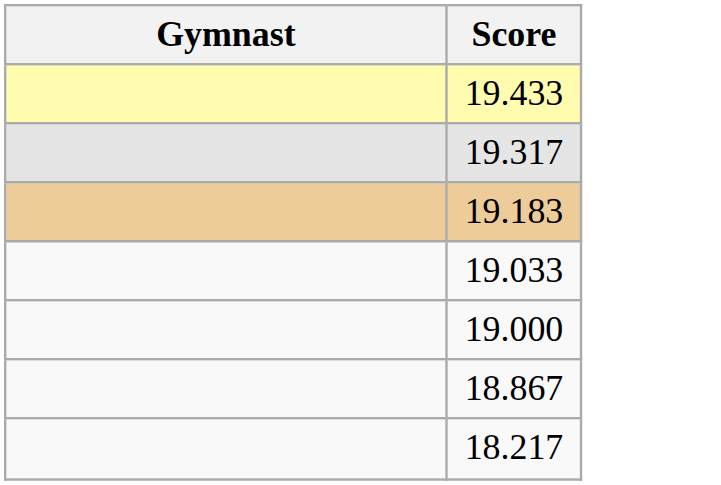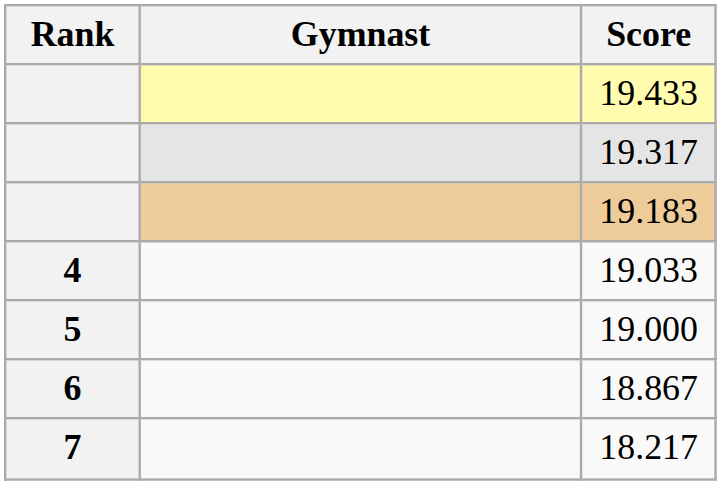 <table class="wikitable sortable" style="text-align:center; font-size:95%">
 <tr>
+<th scope="col" style="width:50px;">Rank</th>
 <th scope="col" style="width:180px;">Gymnast</th>
 <th scope="col" style="width:50px;">Score</th>
 </tr>
 <tr style="background:#fffcaf;">
+<th scope=row style="text-align:center"></th>
 <td style="text-align:left;"></td>
 <td>19.433</td>
 </tr>
 <tr style="background:#e5e5e5;">
+<th scope=row style="text-align:center"></th>
 <td style="text-align:left;"></td>
 <td>19.317</td>
 </tr>
 <tr style="background:#ec9;">
+<th scope=row style="text-align:center"></th>
 <td style="text-align:left;"></td>
 <td>19.183</td>
 </tr>
 <tr>
+<th scope=row style="text-align:center">4</th>
 <td style="text-align:left;"></td>
 <td>19.033</td>
 </tr>
 <tr>
+<th scope=row style="text-align:center">5</th>
 <td style="text-align:left;"></td>
 <td>19.000</td>
 </tr>
 <tr>
+<th scope=row style="text-align:center">6</th>
 <td style="text-align:left;"></td>
 <td>18.867</td>
 </tr>
 <tr>
+<th scope=row style="text-align:center">7</th>
 <td style="text-align:left;"></td>
 <td>18.217</td>
 </tr>
 </table>
